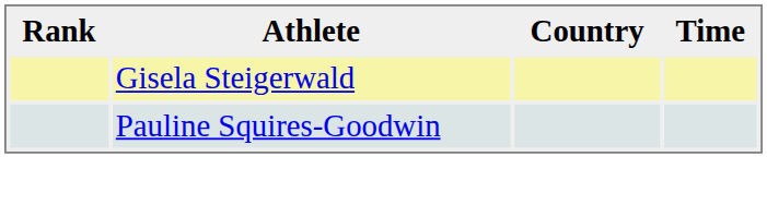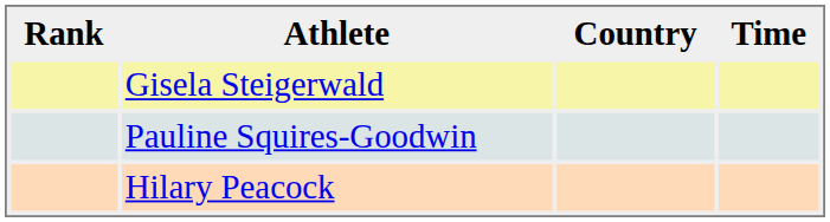 <table style="border-style:solid;border-width:1px;border-color:#808080;background-color:#EFEFEF" cellspacing="2" cellpadding="2" width="385px">
 <tr bgcolor="#EFEFEF">
 <th>Rank</th>
 <th>Athlete</th>
 <th>Country</th>
 <th>Time</th>
 </tr>
 <tr bgcolor="#F7F6A8">
 <td align=center></td>
 <td><a href='#'>Gisela Steigerwald</a></td>
 <td></td>
 <td align="right"></td>
 </tr>
 <tr bgcolor="#DCE5E5">
 <td align=center></td>
 <td><a href='#'>Pauline Squires-Goodwin</a></td>
 <td></td>
 <td align="right"></td>
 </tr>
+<tr bgcolor="#FFDAB9">
+<td align=center></td>
+<td><a href='#'>Hilary Peacock</a></td>
+<td></td>
+<td align="right"></td>
+</tr>
 </table>
